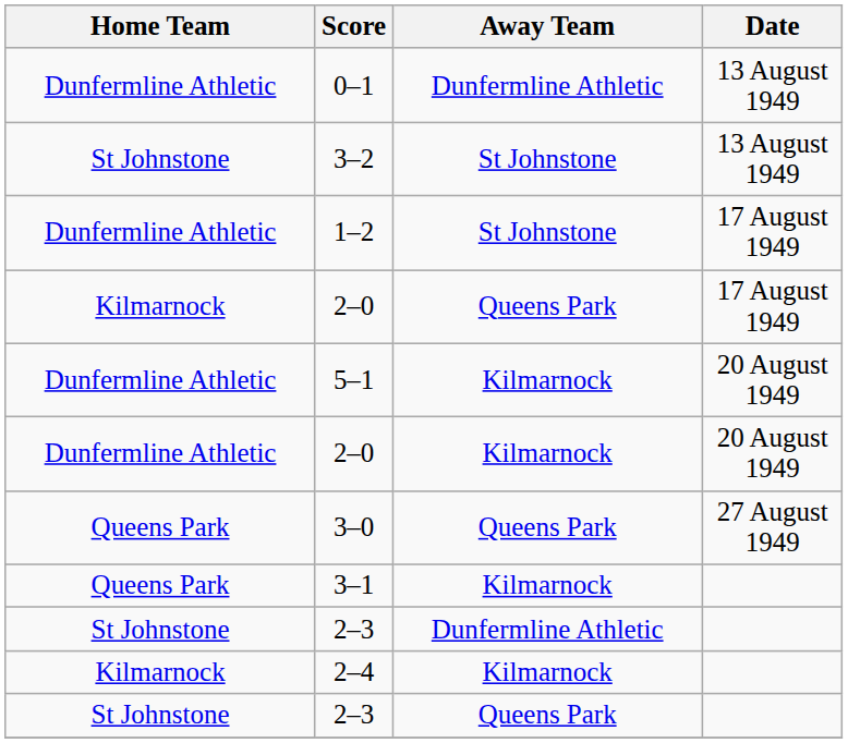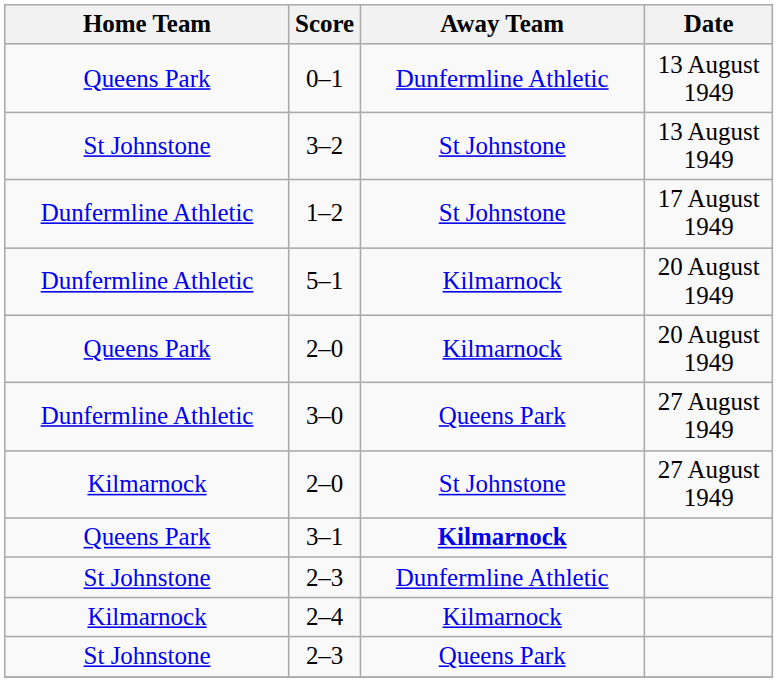 <table class="wikitable" style="text-align:center;">
 <tr>
 <th width=175>Home Team</th>
 <th width=20>Score</th>
 <th width=175>Away Team</th>
 <th width= 75>Date</th>
 </tr>
 <tr>
-<td><a href='#'>Dunfermline Athletic</a></td>
+<td><a href='#'>Queens Park</a></td>
 <td>0–1</td>
 <td><a href='#'>Dunfermline Athletic</a></td>
 <td>13 August 1949</td>
 </tr>
 <tr>
 <td><a href='#'>St Johnstone</a></td>
 <td>3–2</td>
 <td><a href='#'>St Johnstone</a></td>
 <td>13 August 1949</td>
 </tr>
 <tr>
 <td><a href='#'>Dunfermline Athletic</a></td>
 <td>1–2</td>
 <td><a href='#'>St Johnstone</a></td>
 <td>17 August 1949</td>
 </tr>
 <tr>
-<td><a href='#'>Kilmarnock</a></td>
-<td>2–0</td>
-<td><a href='#'>Queens Park</a></td>
-<td>17 August 1949</td>
-</tr>
-<tr>
 <td><a href='#'>Dunfermline Athletic</a></td>
 <td>5–1</td>
 <td><a href='#'>Kilmarnock</a></td>
 <td>20 August 1949</td>
 </tr>
 <tr>
-<td><a href='#'>Dunfermline Athletic</a></td>
+<td><a href='#'>Queens Park</a></td>
 <td>2–0</td>
 <td><a href='#'>Kilmarnock</a></td>
 <td>20 August 1949</td>
 </tr>
 <tr>
-<td><a href='#'>Queens Park</a></td>
+<td><a href='#'>Dunfermline Athletic</a></td>
 <td>3–0</td>
 <td><a href='#'>Queens Park</a></td>
 <td>27 August 1949</td>
 </tr>
 <tr>
+<td><a href='#'>Kilmarnock</a></td>
+<td>2–0</td>
+<td><a href='#'>St Johnstone</a></td>
+<td>27 August 1949</td>
+</tr>
+<tr>
 <td><a href='#'>Queens Park</a></td>
 <td>3–1</td>
-<td><a href='#'>Kilmarnock</a></td>
+<td><strong><a href='#'>Kilmarnock</a></strong></td>
 <td></td>
 </tr>
 <tr>
 <td><a href='#'>St Johnstone</a></td>
 <td>2–3</td>
 <td><a href='#'>Dunfermline Athletic</a></td>
 <td></td>
 </tr>
 <tr>
 <td><a href='#'>Kilmarnock</a></td>
 <td>2–4</td>
 <td><a href='#'>Kilmarnock</a></td>
 <td></td>
 </tr>
 <tr>
 <td><a href='#'>St Johnstone</a></td>
 <td>2–3</td>
 <td><a href='#'>Queens Park</a></td>
 <td></td>
 </tr>
 <tr>
 </tr>
 </table>
